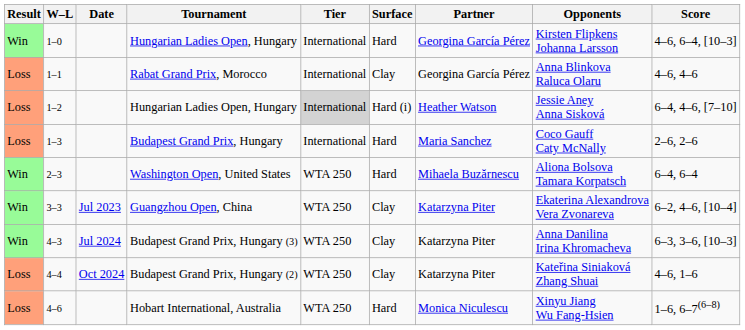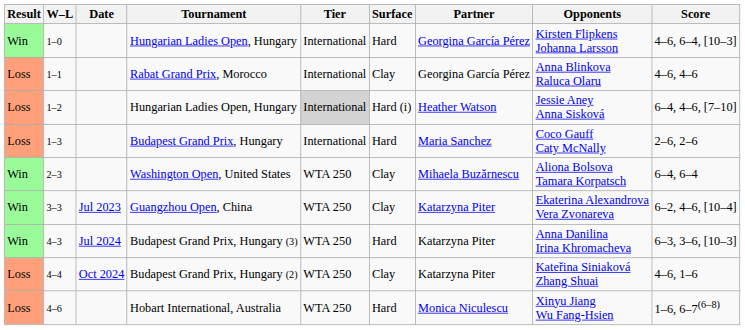 <table class="sortable wikitable">
 <tr>
 <th>Result</th>
 <th class="unsortable">W–L</th>
 <th>Date</th>
 <th>Tournament</th>
 <th>Tier</th>
 <th>Surface</th>
 <th>Partner</th>
 <th>Opponents</th>
 <th class="unsortable">Score</th>
 </tr>
 <tr>
 <td bgcolor=98FB98>Win</td>
 <td><small>1–0</small></td>
 <td><a href='#'></a></td>
 <td><a href='#'>Hungarian Ladies Open</a>, Hungary</td>
 <td>International</td>
 <td>Hard</td>
 <td> <a href='#'>Georgina García Pérez</a></td>
 <td> <a href='#'>Kirsten Flipkens</a> <br>  <a href='#'>Johanna Larsson</a></td>
 <td>4–6, 6–4, [10–3]</td>
 </tr>
 <tr>
 <td style="background:#ffa07a;">Loss</td>
 <td><small>1–1</small></td>
 <td><a href='#'></a></td>
 <td><a href='#'>Rabat Grand Prix</a>, Morocco</td>
 <td>International</td>
 <td>Clay</td>
 <td> Georgina García Pérez</td>
 <td> <a href='#'>Anna Blinkova</a> <br>  <a href='#'>Raluca Olaru</a></td>
 <td>4–6, 4–6</td>
 </tr>
 <tr>
 <td style="background:#ffa07a;">Loss</td>
 <td><small>1–2</small></td>
 <td><a href='#'></a></td>
 <td>Hungarian Ladies Open, Hungary</td>
 <td style="background: lightgrey;">International</td>
 <td>Hard (i)</td>
 <td> <a href='#'>Heather Watson</a></td>
 <td> <a href='#'>Jessie Aney</a> <br>  <a href='#'>Anna Sisková</a></td>
 <td>6–4, 4–6, [7–10]</td>
 </tr>
 <tr>
 <td style="background:#ffa07a;">Loss</td>
 <td><small>1–3</small></td>
 <td><a href='#'></a></td>
 <td><a href='#'>Budapest Grand Prix</a>, Hungary</td>
 <td>International</td>
 <td>Hard</td>
 <td> <a href='#'>Maria Sanchez</a></td>
 <td> <a href='#'>Coco Gauff</a> <br>  <a href='#'>Caty McNally</a></td>
 <td>2–6, 2–6</td>
 </tr>
 <tr>
 <td bgcolor=98FB98>Win</td>
 <td><small>2–3</small></td>
 <td><a href='#'></a></td>
 <td><a href='#'>Washington Open</a>, United States</td>
 <td>WTA 250</td>
-<td>Hard</td>
+<td>Clay</td>
 <td> <a href='#'>Mihaela Buzărnescu</a></td>
 <td> <a href='#'>Aliona Bolsova</a> <br>  <a href='#'>Tamara Korpatsch</a></td>
 <td>6–4, 6–4</td>
 </tr>
 <tr>
 <td style="background:#98fb98;">Win</td>
 <td><small>3–3</small></td>
 <td><a href='#'>Jul 2023</a></td>
 <td><a href='#'>Guangzhou Open</a>, China</td>
 <td>WTA 250</td>
 <td>Clay</td>
 <td> <a href='#'>Katarzyna Piter</a></td>
 <td> <a href='#'>Ekaterina Alexandrova</a> <br>  <a href='#'>Vera Zvonareva</a></td>
 <td>6–2, 4–6, [10–4]</td>
 </tr>
 <tr>
 <td style="background:#98fb98;">Win</td>
 <td><small>4–3</small></td>
 <td><a href='#'>Jul 2024</a></td>
 <td>Budapest Grand Prix, Hungary <small>(3)</small></td>
 <td>WTA 250</td>
-<td>Clay</td>
+<td>Hard</td>
 <td> Katarzyna Piter</td>
 <td> <a href='#'>Anna Danilina</a> <br>  <a href='#'>Irina Khromacheva</a></td>
 <td>6–3, 3–6, [10–3]</td>
 </tr>
 <tr>
 <td style="background:#ffa07a;">Loss</td>
 <td><small>4–4</small></td>
 <td><a href='#'>Oct 2024</a></td>
 <td>Budapest Grand Prix, Hungary <small>(2)</small></td>
 <td>WTA 250</td>
 <td>Clay</td>
 <td> Katarzyna Piter</td>
 <td> <a href='#'>Kateřina Siniaková</a> <br>  <a href='#'>Zhang Shuai</a></td>
 <td>4–6, 1–6</td>
 </tr>
 <tr>
 <td style=background:#ffa07a>Loss</td>
 <td><small>4–6</small></td>
 <td><a href='#'></a></td>
 <td>Hobart International, Australia</td>
 <td>WTA 250</td>
 <td>Hard</td>
 <td> <a href='#'>Monica Niculescu</a></td>
 <td> <a href='#'>Xinyu Jiang</a> <br>  <a href='#'>Wu Fang-Hsien</a></td>
 <td>1–6, 6–7<sup>(6–8)</sup></td>
 </tr>
 </table>
